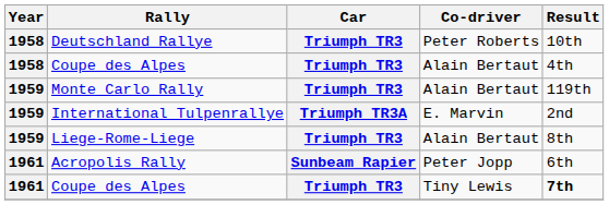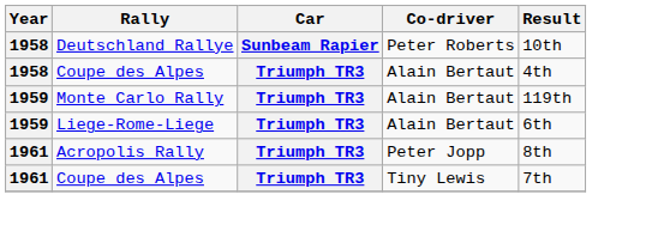 <table class="wikitable">
 <tr>
 <th>Year</th>
 <th>Rally</th>
 <th>Car</th>
 <th>Co-driver</th>
 <th>Result</th>
 </tr>
 <tr>
 <th>1958</th>
 <td><a href='#'>Deutschland Rallye</a></td>
-<th><a href='#'>Triumph TR3</a></th>
+<th><a href='#'>Sunbeam Rapier</a></th>
 <td>Peter Roberts</td>
 <td>10th</td>
 </tr>
 <tr>
 <th>1958</th>
 <td><a href='#'>Coupe des Alpes</a></td>
 <th><a href='#'>Triumph TR3</a></th>
 <td>Alain Bertaut</td>
 <td>4th</td>
 </tr>
 <tr>
 <th>1959</th>
 <td><a href='#'>Monte Carlo Rally</a></td>
 <th><a href='#'>Triumph TR3</a></th>
 <td>Alain Bertaut</td>
 <td>119th</td>
 </tr>
 <tr>
 <th>1959</th>
-<td><a href='#'>International Tulpenrallye</a></td>
-<th><a href='#'>Triumph TR3A</a></th>
-<td>E. Marvin</td>
-<td>2nd</td>
-</tr>
-<tr>
-<th>1959</th>
 <td><a href='#'>Liege-Rome-Liege</a></td>
 <th><a href='#'>Triumph TR3</a></th>
 <td>Alain Bertaut</td>
-<td>8th</td>
+<td>6th</td>
 </tr>
 <tr>
 <th>1961</th>
 <td><a href='#'>Acropolis Rally</a></td>
-<th><a href='#'>Sunbeam Rapier</a></th>
+<th><a href='#'>Triumph TR3</a></th>
 <td>Peter Jopp</td>
-<td>6th</td>
+<td>8th</td>
 </tr>
 <tr>
 <th>1961</th>
 <td><a href='#'>Coupe des Alpes</a></td>
 <th><a href='#'>Triumph TR3</a></th>
 <td>Tiny Lewis</td>
-<td><strong>7th</strong></td>
+<td>7th</td>
 </tr>
 <tr>
 </tr>
 </table>
